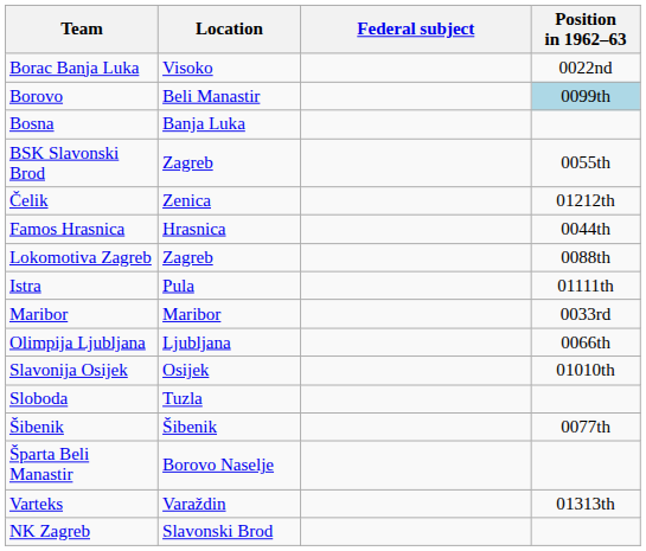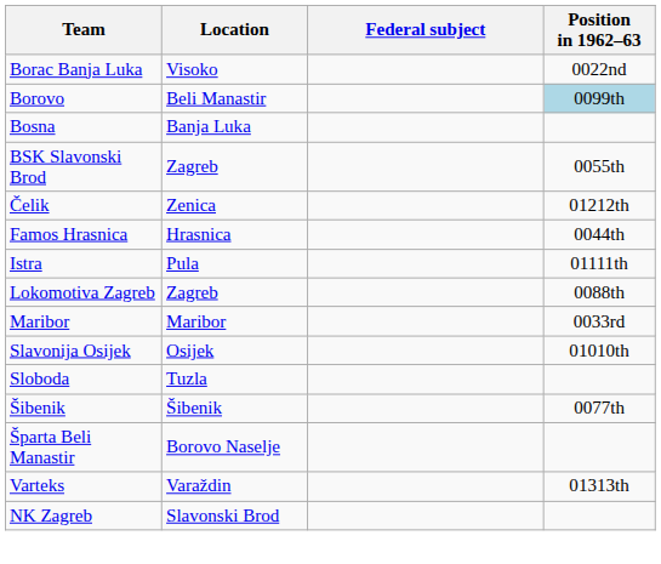 <table class="wikitable sortable" style="text-align:left">
 <tr>
 <th width="130">Team</th>
 <th width="120">Location</th>
 <th width="200"><a href='#'>Federal subject</a></th>
 <th width="90">Position<br>in 1962–63</th>
 </tr>
 <tr>
 <td><a href='#'>Borac Banja Luka</a></td>
 <td><a href='#'>Visoko</a></td>
 <td></td>
 <td style="text-align:center"><span>002</span>2nd</td>
 </tr>
 <tr>
 <td><a href='#'>Borovo</a></td>
 <td><a href='#'>Beli Manastir</a></td>
 <td></td>
 <td style="background: lightblue; text-align:center"><span>009</span>9th</td>
 </tr>
 <tr>
 <td><a href='#'>Bosna</a></td>
 <td><a href='#'>Banja Luka</a></td>
 <td></td>
 <td></td>
 </tr>
 <tr>
 <td><a href='#'>BSK Slavonski Brod</a></td>
 <td><a href='#'>Zagreb</a></td>
 <td></td>
 <td style="text-align:center"><span>005</span>5th</td>
 </tr>
 <tr>
 <td><a href='#'>Čelik</a></td>
 <td><a href='#'>Zenica</a></td>
 <td></td>
 <td style="text-align:center"><span>012</span>12th</td>
 </tr>
 <tr>
 <td><a href='#'>Famos Hrasnica</a></td>
 <td><a href='#'>Hrasnica</a></td>
 <td></td>
 <td style="text-align:center"><span>004</span>4th</td>
 </tr>
 <tr>
+<td><a href='#'>Istra</a></td>
+<td><a href='#'>Pula</a></td>
+<td></td>
+<td style="text-align:center"><span>011</span>11th</td>
+</tr>
+<tr>
 <td><a href='#'>Lokomotiva Zagreb</a></td>
 <td><a href='#'>Zagreb</a></td>
 <td></td>
 <td style="text-align:center"><span>008</span>8th</td>
 </tr>
 <tr>
-<td><a href='#'>Istra</a></td>
-<td><a href='#'>Pula</a></td>
-<td></td>
-<td style="text-align:center"><span>011</span>11th</td>
-</tr>
-<tr>
 <td><a href='#'>Maribor</a></td>
 <td><a href='#'>Maribor</a></td>
 <td></td>
 <td style="text-align:center"><span>003</span>3rd</td>
-</tr>
-<tr>
-<td><a href='#'>Olimpija Ljubljana</a></td>
-<td><a href='#'>Ljubljana</a></td>
-<td></td>
-<td style="text-align:center"><span>006</span>6th</td>
 </tr>
 <tr>
 <td><a href='#'>Slavonija Osijek</a></td>
 <td><a href='#'>Osijek</a></td>
 <td></td>
 <td style="text-align:center"><span>010</span>10th</td>
 </tr>
 <tr>
 <td><a href='#'>Sloboda</a></td>
 <td><a href='#'>Tuzla</a></td>
 <td></td>
 <td></td>
 </tr>
 <tr>
 <td><a href='#'>Šibenik</a></td>
 <td><a href='#'>Šibenik</a></td>
 <td></td>
 <td style="text-align:center"><span>007</span>7th</td>
 </tr>
 <tr>
 <td><a href='#'>Šparta Beli Manastir</a></td>
 <td><a href='#'>Borovo Naselje</a></td>
 <td></td>
 <td></td>
 </tr>
 <tr>
 <td><a href='#'>Varteks</a></td>
 <td><a href='#'>Varaždin</a></td>
 <td></td>
 <td style="text-align:center"><span>013</span>13th</td>
 </tr>
 <tr>
 <td><a href='#'>NK Zagreb</a></td>
 <td><a href='#'>Slavonski Brod</a></td>
 <td></td>
 <td></td>
 </tr>
 </table>
